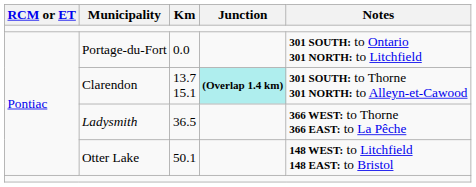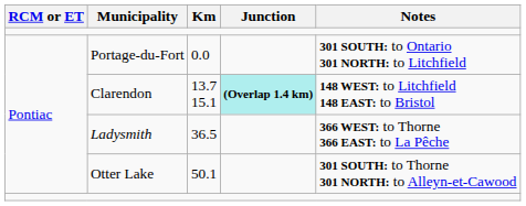 <table class=wikitable>
 <tr>
 <th><a href='#'>RCM</a> or <a href='#'>ET</a></th>
 <th>Municipality</th>
 <th>Km</th>
 <th>Junction</th>
 <th>Notes</th>
 </tr>
 <tr>
 <td colspan="5"></td>
 </tr>
 <tr>
 <td rowspan="4"><a href='#'>Pontiac</a></td>
 <td>Portage-du-Fort</td>
 <td>0.0</td>
 <td></td>
 <td><small><strong>301 SOUTH:</strong></small> to  <a href='#'>Ontario</a> <br> <small><strong>301 NORTH:</strong></small> to <a href='#'>Litchfield</a></td>
 </tr>
 <tr>
 <td>Clarendon</td>
 <td>13.7 <br> 15.1</td>
 <td style="background: paleturquoise;"> <small><strong>(Overlap 1.4 km)</strong></small></td>
-<td><small><strong>301 SOUTH:</strong></small> to Thorne <br> <small><strong>301 NORTH:</strong></small> to <a href='#'>Alleyn-et-Cawood</a></td>
+<td><small><strong>148 WEST:</strong></small> to <a href='#'>Litchfield</a> <br> <small><strong>148 EAST:</strong></small> to <a href='#'>Bristol</a></td>
 </tr>
 <tr>
 <td><em>Ladysmith</em></td>
 <td>36.5</td>
 <td></td>
 <td><small><strong>366 WEST:</strong></small> to Thorne <br> <small><strong>366 EAST:</strong></small> to <a href='#'>La Pêche</a></td>
 </tr>
 <tr>
 <td>Otter Lake</td>
 <td>50.1</td>
 <td></td>
-<td><small><strong>148 WEST:</strong></small> to <a href='#'>Litchfield</a> <br> <small><strong>148 EAST:</strong></small> to <a href='#'>Bristol</a></td>
+<td><small><strong>301 SOUTH:</strong></small> to Thorne <br> <small><strong>301 NORTH:</strong></small> to <a href='#'>Alleyn-et-Cawood</a></td>
 </tr>
 <tr>
 <td colspan="5"></td>
 </tr>
 </table>
